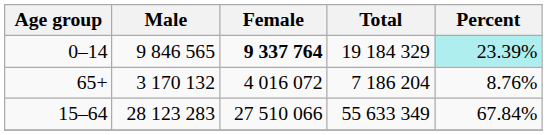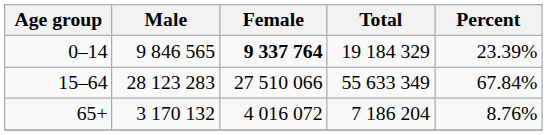 <table class="wikitable">
 <tr>
 <th width="80">Age group</th>
 <th width="80">Male</th>
 <th width="80">Female</th>
 <th width="80">Total</th>
 <th width="80">Percent</th>
 </tr>
 <tr>
 <td align="right">0–14</td>
 <td align="right">9 846 565</td>
 <td align="right"><strong>9 337 764</strong></td>
 <td align="right">19 184 329</td>
-<td align="right" style="background: paleturquoise;">23.39%</td>
+<td align="right">23.39%</td>
+</tr>
+<tr>
+<td align="right">15–64</td>
+<td align="right">28 123 283</td>
+<td align="right">27 510 066</td>
+<td align="right">55 633 349</td>
+<td align="right">67.84%</td>
 </tr>
 <tr>
 <td align="right">65+</td>
 <td align="right">3 170 132</td>
 <td align="right">4 016 072</td>
 <td align="right">7 186 204</td>
 <td align="right">8.76%</td>
 </tr>
 <tr>
-<td align="right">15–64</td>
-<td align="right">28 123 283</td>
-<td align="right">27 510 066</td>
-<td align="right">55 633 349</td>
-<td align="right">67.84%</td>
-</tr>
-<tr>
 </tr>
 </table>
